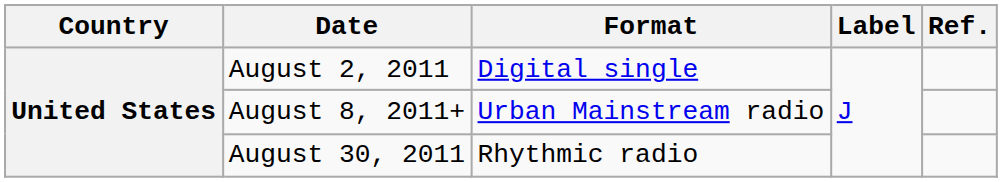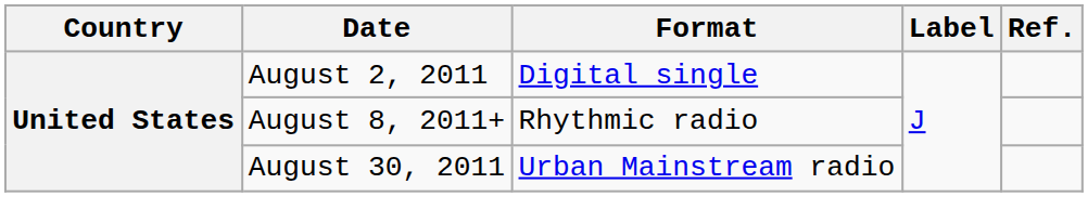 <table class="wikitable plainrowheaders">
 <tr>
 <th scope="col">Country</th>
 <th scope="col">Date</th>
 <th scope="col">Format</th>
 <th scope="col">Label</th>
 <th scope="col">Ref.</th>
 </tr>
 <tr>
 <th scope="row" rowspan=3>United States</th>
 <td>August 2, 2011</td>
 <td><a href='#'>Digital single</a></td>
 <td rowspan="3"><a href='#'>J</a></td>
 <td></td>
 </tr>
 <tr>
 <td>August 8, 2011+</td>
-<td><a href='#'>Urban Mainstream</a> radio</td>
+<td>Rhythmic radio</td>
 <td></td>
 </tr>
 <tr>
 <td>August 30, 2011</td>
-<td>Rhythmic radio</td>
+<td><a href='#'>Urban Mainstream</a> radio</td>
 <td></td>
 </tr>
 </table>
